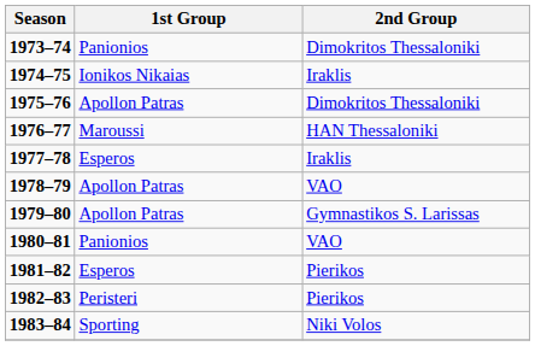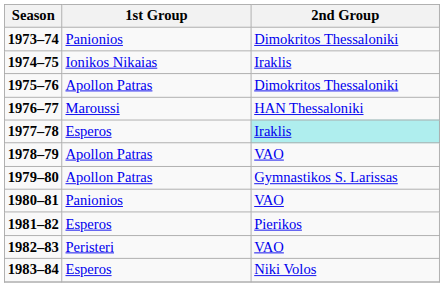 <table class="wikitable">
 <tr>
 <th>Season</th>
 <th width="200">1st Group</th>
 <th width="200">2nd Group</th>
 </tr>
 <tr>
 <td><strong>1973–74</strong></td>
 <td><a href='#'>Panionios</a></td>
 <td><a href='#'>Dimokritos Thessaloniki</a></td>
 </tr>
 <tr>
 <td><strong>1974–75</strong></td>
 <td><a href='#'>Ionikos Nikaias</a></td>
 <td><a href='#'>Iraklis</a></td>
 </tr>
 <tr>
 <td><strong>1975–76</strong></td>
 <td><a href='#'>Apollon Patras</a></td>
 <td><a href='#'>Dimokritos Thessaloniki</a></td>
 </tr>
 <tr>
 <td><strong>1976–77</strong></td>
 <td><a href='#'>Maroussi</a></td>
 <td><a href='#'>HAN Thessaloniki</a></td>
 </tr>
 <tr>
 <td><strong>1977–78</strong></td>
 <td><a href='#'>Esperos</a></td>
-<td><a href='#'>Iraklis</a></td>
+<td style="background: paleturquoise;"><a href='#'>Iraklis</a></td>
 </tr>
 <tr>
 <td><strong>1978–79</strong></td>
 <td><a href='#'>Apollon Patras</a></td>
 <td><a href='#'>VAO</a></td>
 </tr>
 <tr>
 <td><strong>1979–80</strong></td>
 <td><a href='#'>Apollon Patras</a></td>
 <td><a href='#'>Gymnastikos S. Larissas</a></td>
 </tr>
 <tr>
 <td><strong>1980–81</strong></td>
 <td><a href='#'>Panionios</a></td>
 <td><a href='#'>VAO</a></td>
 </tr>
 <tr>
 <td><strong>1981–82</strong></td>
 <td><a href='#'>Esperos</a></td>
 <td><a href='#'>Pierikos</a></td>
 </tr>
 <tr>
 <td><strong>1982–83</strong></td>
 <td><a href='#'>Peristeri</a></td>
-<td><a href='#'>Pierikos</a></td>
+<td><a href='#'>VAO</a></td>
 </tr>
 <tr>
 <td><strong>1983–84</strong></td>
-<td><a href='#'>Sporting</a></td>
+<td><a href='#'>Esperos</a></td>
 <td><a href='#'>Niki Volos</a></td>
 </tr>
 <tr>
 </tr>
 </table>
